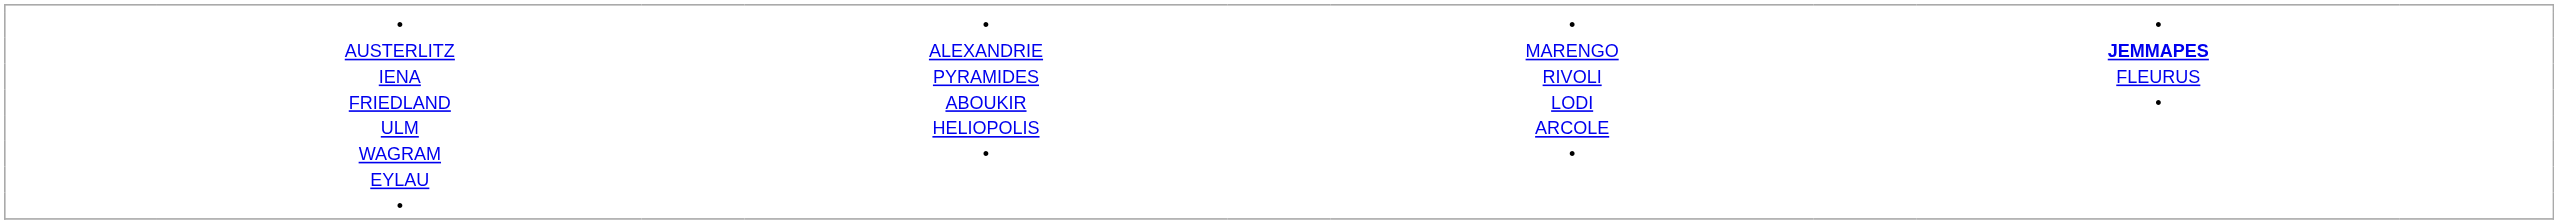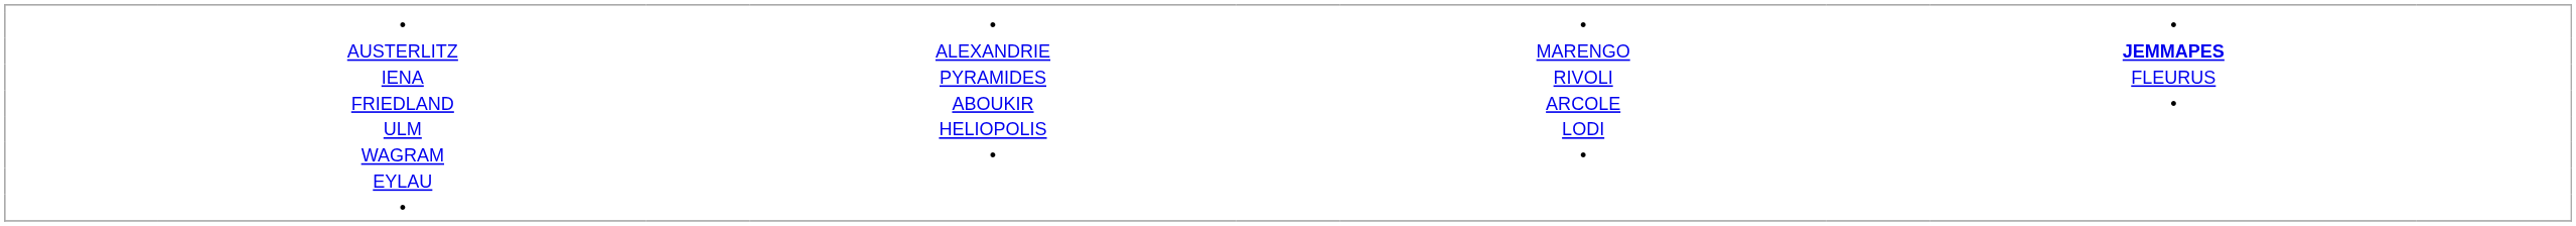 <table align="center" border="0" cellspacing="0" cellpadding="2" style="border:1px solid #AAAAAA; border-collapse:collapse; font-size: 70%; text-align:center" width="100%">
 <tr ---->
 <th style="width: 6%;"></th>
 <th style="width: 19%;"></th>
 <th style="width: 4%;"></th>
 <th style="width: 19%;"></th>
 <th style="width: 4%;"></th>
 <th style="width: 19%;"></th>
 <th style="width: 4%;"></th>
 <th style="width: 19%;"></th>
 <th style="width: 6%;"></th>
 </tr>
 <tr --->
 <td></td>
 <td>•</td>
 <td></td>
 <td>•</td>
 <td></td>
 <td>•</td>
 <td></td>
 <td>•</td>
 <td></td>
 </tr>
 <tr --->
 <td></td>
 <td><a href='#'>AUSTERLITZ</a></td>
 <td></td>
 <td><a href='#'>ALEXANDRIE</a></td>
 <td></td>
 <td><a href='#'>MARENGO</a></td>
 <td></td>
 <td><strong><a href='#'>JEMMAPES</a></strong></td>
 <td></td>
 </tr>
 <tr --->
 <td></td>
 <td><a href='#'>IENA</a></td>
 <td></td>
 <td><a href='#'>PYRAMIDES</a></td>
 <td></td>
 <td><a href='#'>RIVOLI</a></td>
 <td></td>
 <td><a href='#'>FLEURUS</a></td>
 <td></td>
 </tr>
 <tr --->
 <td></td>
 <td><a href='#'>FRIEDLAND</a></td>
 <td></td>
 <td><a href='#'>ABOUKIR</a></td>
 <td></td>
-<td><a href='#'>LODI</a></td>
+<td><a href='#'>ARCOLE</a></td>
 <td></td>
 <td>•</td>
 <td></td>
 </tr>
 <tr --->
 <td></td>
 <td><a href='#'>ULM</a></td>
 <td></td>
 <td><a href='#'>HELIOPOLIS</a></td>
 <td></td>
-<td><a href='#'>ARCOLE</a></td>
+<td><a href='#'>LODI</a></td>
 <td></td>
 <td></td>
 <td></td>
 </tr>
 <tr --->
 <td></td>
 <td><a href='#'>WAGRAM</a></td>
 <td></td>
 <td>•</td>
 <td></td>
 <td>•</td>
 <td></td>
 <td></td>
 <td></td>
 </tr>
 <tr --->
 <td></td>
 <td><a href='#'>EYLAU</a></td>
 <td></td>
 <td></td>
 <td></td>
 <td></td>
 <td></td>
 <td></td>
 <td></td>
 </tr>
 <tr --->
 <td></td>
 <td>•</td>
 <td></td>
 <td></td>
 <td></td>
 <td></td>
 <td></td>
 <td></td>
 <td></td>
 </tr>
 <tr --->
 </tr>
 </table>
